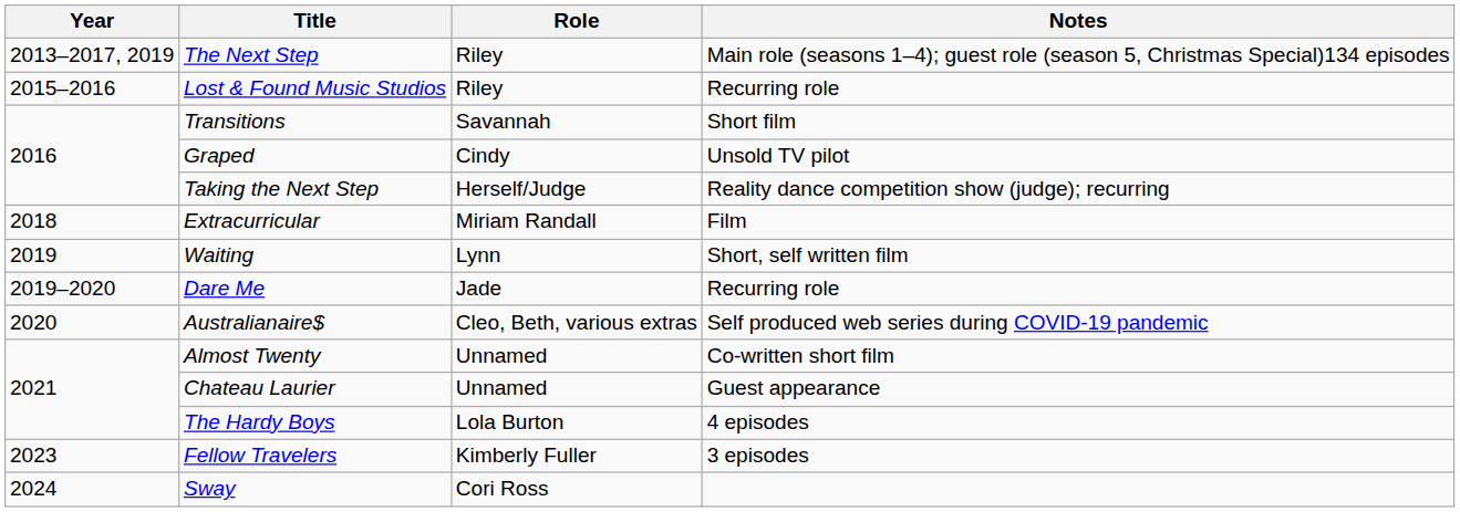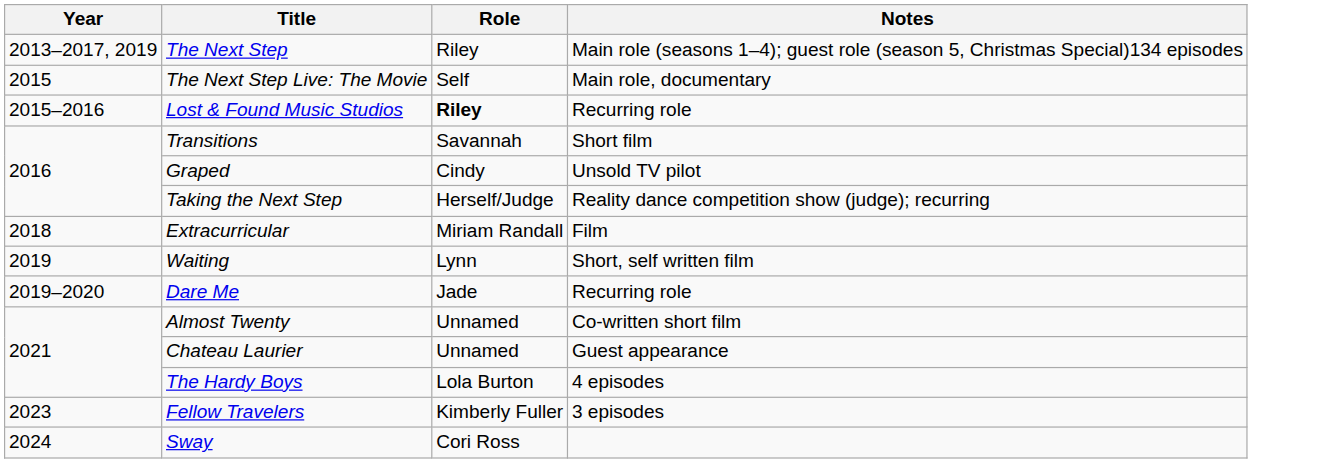 <table class="wikitable sortable">
 <tr>
 <th>Year</th>
 <th>Title</th>
 <th>Role</th>
 <th class="unsortable">Notes</th>
 </tr>
 <tr>
 <td>2013–2017, 2019</td>
 <td data-sort-value="Next Step, The"><em><a href='#'>The Next Step</a> </em></td>
 <td>Riley</td>
 <td>Main role (seasons 1–4); guest role (season 5, Christmas Special)134 episodes</td>
 </tr>
 <tr>
+<td>2015</td>
+<td data-sort-value="Next Step Live: The Movie, The"><em>The Next Step Live: The Movie</em></td>
+<td>Self</td>
+<td>Main role, documentary</td>
+</tr>
+<tr>
 <td>2015–2016</td>
 <td><em><a href='#'>Lost & Found Music Studios</a></em></td>
-<td>Riley</td>
+<td><strong>Riley</strong></td>
 <td>Recurring role</td>
 </tr>
 <tr>
 <td rowspan="3">2016</td>
 <td><em>Transitions</em></td>
 <td>Savannah</td>
 <td>Short film</td>
 </tr>
 <tr>
 <td><em>Graped</em></td>
 <td>Cindy</td>
 <td>Unsold TV pilot</td>
 </tr>
 <tr>
 <td><em>Taking the Next Step</em></td>
 <td>Herself/Judge</td>
 <td>Reality dance competition show (judge); recurring</td>
 </tr>
 <tr>
 <td>2018</td>
 <td><em>Extracurricular</em></td>
 <td>Miriam Randall</td>
 <td>Film</td>
 </tr>
 <tr>
 <td>2019</td>
 <td><em>Waiting</em></td>
 <td>Lynn</td>
 <td>Short, self written film</td>
 </tr>
 <tr>
 <td>2019–2020</td>
 <td><em><a href='#'>Dare Me</a></em></td>
 <td>Jade</td>
 <td>Recurring role</td>
 </tr>
 <tr>
-<td>2020</td>
-<td><em>Australianaire$</em></td>
-<td>Cleo, Beth, various extras</td>
-<td>Self produced web series during <a href='#'>COVID-19 pandemic</a></td>
-</tr>
-<tr>
 <td rowspan="3">2021</td>
 <td><em>Almost Twenty</em></td>
 <td>Unnamed</td>
 <td>Co-written short film</td>
 </tr>
 <tr>
 <td><em>Chateau Laurier</em></td>
 <td>Unnamed</td>
 <td>Guest appearance</td>
 </tr>
 <tr>
 <td data-sort-value="Hardy Boys, The"><em><a href='#'>The Hardy Boys</a></em></td>
 <td>Lola Burton</td>
 <td>4 episodes</td>
 </tr>
 <tr>
 <td>2023</td>
 <td><em><a href='#'>Fellow Travelers</a></em></td>
 <td>Kimberly Fuller</td>
 <td>3 episodes</td>
 </tr>
 <tr>
 <td>2024</td>
 <td><em><a href='#'>Sway</a></em></td>
 <td>Cori Ross</td>
 <td></td>
 </tr>
 </table>
